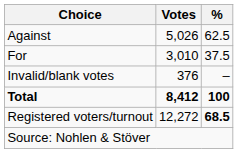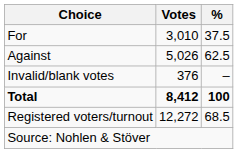 <table class=wikitable style=text-align:right>
 <tr>
 <th>Choice</th>
 <th>Votes</th>
 <th>%</th>
 </tr>
 <tr>
+<td align=left>For</td>
+<td>3,010</td>
+<td>37.5</td>
+</tr>
+<tr>
 <td align=left>Against</td>
 <td>5,026</td>
 <td>62.5</td>
-</tr>
-<tr>
-<td align=left>For</td>
-<td>3,010</td>
-<td>37.5</td>
 </tr>
 <tr>
 <td align=left>Invalid/blank votes</td>
 <td>376</td>
 <td>–</td>
 </tr>
 <tr>
 <td align=left><strong>Total</strong></td>
 <td><strong>8,412</strong></td>
 <td><strong>100</strong></td>
 </tr>
 <tr>
 <td align=left>Registered voters/turnout</td>
 <td>12,272</td>
-<td><strong>68.5</strong></td>
+<td>68.5</td>
 </tr>
 <tr>
 <td align=left colspan=3>Source: Nohlen & Stöver</td>
 </tr>
 </table>
